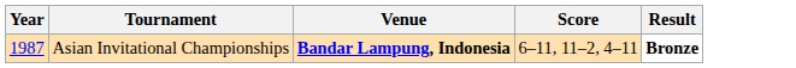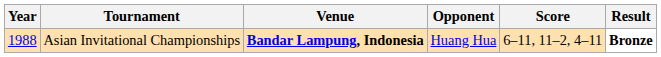 <table class="sortable wikitable" style="font-size: 90%;">
 <tr>
 <th>Year</th>
 <th>Tournament</th>
 <th>Venue</th>
+<th>Opponent</th>
 <th>Score</th>
 <th>Result</th>
 </tr>
 <tr style="background:#FFE0AF">
-<td align="center"><a href='#'>1987</a></td>
+<td align="center"><a href='#'>1988</a></td>
 <td align="left">Asian Invitational Championships</td>
 <td align="left"><strong><a href='#'>Bandar Lampung</a>, Indonesia</strong></td>
+<td align="left"> <a href='#'>Huang Hua</a></td>
 <td align="left">6–11, 11–2, 4–11</td>
 <td style="text-align:left; background:white"> <strong>Bronze</strong></td>
 </tr>
 </table>
